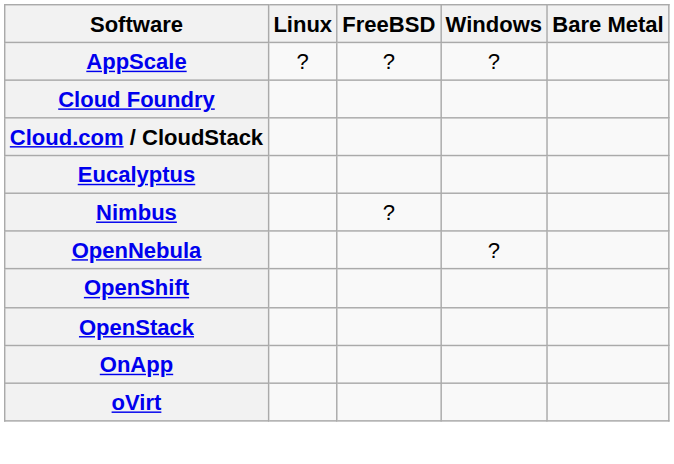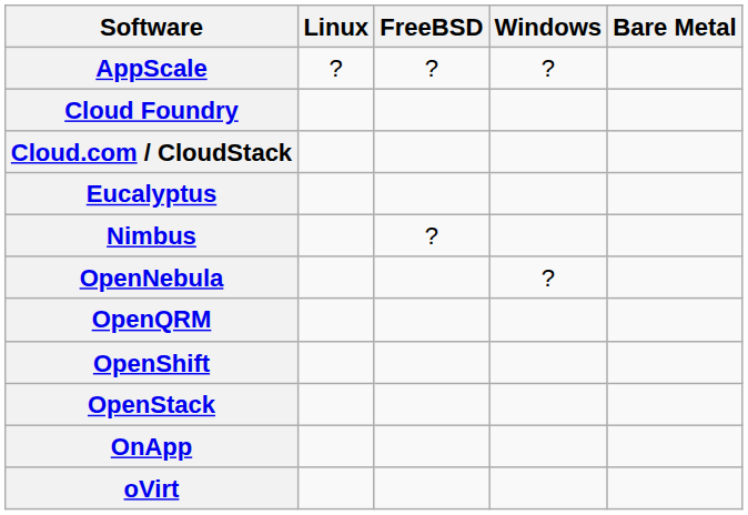 <table class="wikitable sortable" style="width: auto; text-align: center; font-size: 95%; table-layout: fixed; line-height:1.25">
 <tr>
 <th>Software</th>
 <th>Linux</th>
 <th>FreeBSD</th>
 <th>Windows</th>
 <th>Bare Metal</th>
 </tr>
 <tr>
 <th><a href='#'>AppScale</a></th>
 <td>?</td>
 <td>?</td>
 <td>?</td>
 </tr>
 <tr>
 <th><a href='#'>Cloud Foundry</a></th>
 <td></td>
 <td></td>
 <td></td>
 <td></td>
 </tr>
 <tr>
 <th><a href='#'>Cloud.com</a> / CloudStack</th>
 <td></td>
 <td></td>
 <td></td>
 <td></td>
 </tr>
 <tr>
 <th><a href='#'>Eucalyptus</a></th>
 <td></td>
 <td></td>
 <td></td>
 <td></td>
 </tr>
 <tr>
 <th><a href='#'>Nimbus</a></th>
 <td></td>
 <td>?</td>
 <td></td>
 <td></td>
 </tr>
 <tr>
 <th><a href='#'>OpenNebula</a></th>
 <td></td>
 <td></td>
 <td>?</td>
 <td></td>
 </tr>
 <tr>
+<th><a href='#'>OpenQRM</a></th>
+<td></td>
+<td></td>
+<td></td>
+<td></td>
+</tr>
+<tr>
 <th><a href='#'>OpenShift</a></th>
 <td></td>
 <td></td>
 <td></td>
 <td></td>
 </tr>
 <tr>
 <th><a href='#'>OpenStack</a></th>
 <td></td>
 <td></td>
 <td></td>
 <td></td>
 </tr>
 <tr>
 <th><a href='#'>OnApp</a></th>
 <td></td>
 <td></td>
 <td></td>
 <td></td>
 </tr>
 <tr>
 <th><a href='#'>oVirt</a></th>
 <td></td>
 <td></td>
 <td></td>
 <td></td>
 </tr>
 </table>
